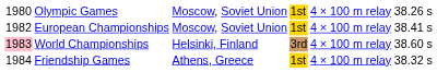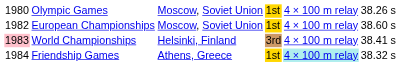 <table>
 <tr>
 <td>1980</td>
 <td><a href='#'>Olympic Games</a></td>
 <td><a href='#'>Moscow</a>, <a href='#'>Soviet Union</a></td>
 <td bgcolor=gold>1st</td>
 <td><a href='#'>4 × 100 m relay</a></td>
 <td>38.26 s</td>
 </tr>
 <tr>
 <td>1982</td>
 <td><a href='#'>European Championships</a></td>
 <td><a href='#'>Moscow</a>, <a href='#'>Soviet Union</a></td>
 <td bgcolor=gold>1st</td>
 <td><a href='#'>4 × 100 m relay</a></td>
-<td>38.41 s</td>
+<td>38.60 s</td>
 </tr>
 <tr>
 <td style="background: pink;">1983</td>
 <td><a href='#'>World Championships</a></td>
 <td><a href='#'>Helsinki, Finland</a></td>
 <td bgcolor=cc9966>3rd</td>
 <td><a href='#'>4 × 100 m relay</a></td>
-<td>38.60 s</td>
+<td>38.41 s</td>
 </tr>
 <tr>
 <td>1984</td>
 <td><a href='#'>Friendship Games</a></td>
 <td><a href='#'>Athens, Greece</a></td>
 <td bgcolor="gold">1st</td>
-<td><a href='#'>4 × 100 m relay</a></td>
+<td style="background: paleturquoise;"><a href='#'>4 × 100 m relay</a></td>
 <td>38.32 s</td>
 </tr>
 </table>
